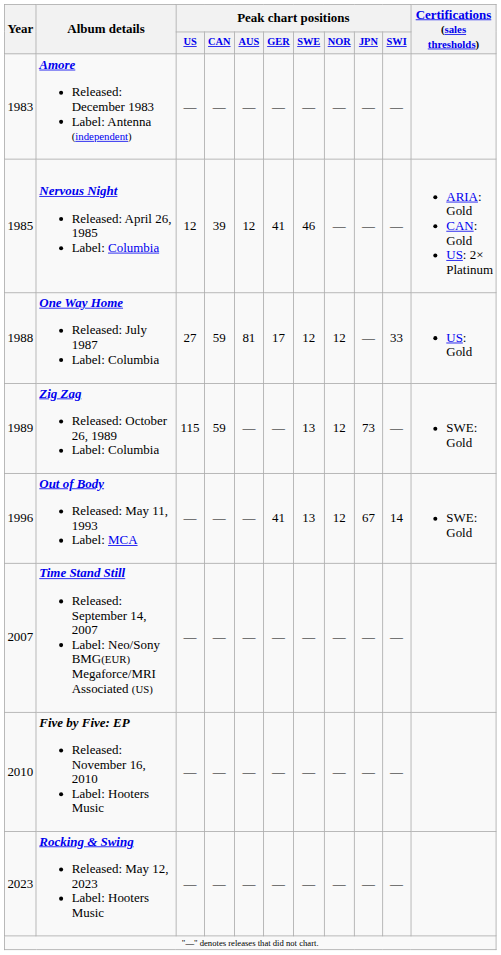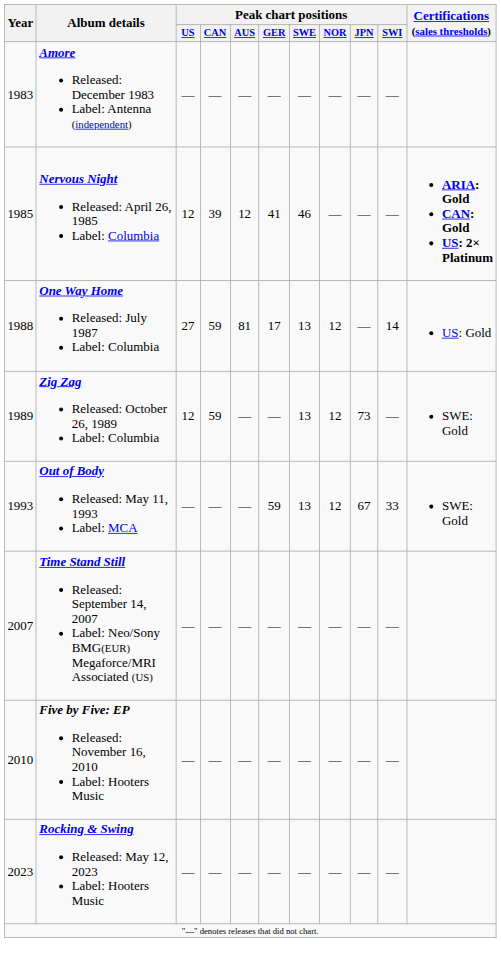 <table class="wikitable">
 <tr>
 <th rowspan="2">Year</th>
 <th style="width:210px;" rowspan="2">Album details</th>
 <th colspan="8">Peak chart positions</th>
 <th rowspan="2"><a href='#'>Certifications</a><br><small>(<a href='#'>sales thresholds</a>)</small></th>
 </tr>
 <tr>
 <th style="width:3em;font-size:80%"><a href='#'>US</a><br></th>
 <th style="width:3em;font-size:80%"><a href='#'>CAN</a><br></th>
 <th style="width:3em;font-size:80%"><a href='#'>AUS</a><br></th>
 <th style="width:3em;font-size:80%"><a href='#'>GER</a><br></th>
 <th style="width:3em;font-size:80%"><a href='#'>SWE</a><br></th>
 <th style="width:3em;font-size:80%"><a href='#'>NOR</a><br></th>
 <th style="width:3em;font-size:80%"><a href='#'>JPN</a><br></th>
 <th style="width:3em;font-size:80%"><a href='#'>SWI</a><br></th>
 </tr>
 <tr>
 <td>1983</td>
 <td align="left"><strong><em><a href='#'>Amore</a></em></strong><br><ul><li>Released: December 1983</li><li>Label: Antenna <small>(<a href='#'>independent</a>)</small></li></ul></td>
 <td style="text-align:center;">—</td>
 <td style="text-align:center;">—</td>
 <td style="text-align:center;">—</td>
 <td style="text-align:center;">—</td>
 <td style="text-align:center;">—</td>
 <td style="text-align:center;">—</td>
 <td style="text-align:center;">—</td>
 <td style="text-align:center;">—</td>
 <td align="left"></td>
 </tr>
 <tr>
 <td>1985</td>
 <td align="left"><strong><em><a href='#'>Nervous Night</a></em></strong><br><ul><li>Released: April 26, 1985</li><li>Label: <a href='#'>Columbia</a></li></ul></td>
 <td style="text-align:center;">12</td>
 <td style="text-align:center;">39</td>
 <td style="text-align:center;">12</td>
 <td style="text-align:center;">41</td>
 <td style="text-align:center;">46</td>
 <td style="text-align:center;">—</td>
 <td style="text-align:center;">—</td>
 <td style="text-align:center;">—</td>
-<td align="left"><br><ul><li><a href='#'>ARIA</a>: Gold</li><li><a href='#'>CAN</a>: Gold</li><li><a href='#'>US</a>: 2× Platinum</li></ul></td>
+<td align="left"><strong><br><ul><li><a href='#'>ARIA</a>: Gold</li><li><a href='#'>CAN</a>: Gold</li><li><a href='#'>US</a>: 2× Platinum</li></ul></strong></td>
 </tr>
 <tr>
 <td>1988</td>
 <td align="left"><strong><em><a href='#'>One Way Home</a></em></strong><br><ul><li>Released: July 1987</li><li>Label: Columbia</li></ul></td>
 <td style="text-align:center;">27</td>
 <td style="text-align:center;">59</td>
 <td style="text-align:center;">81</td>
 <td style="text-align:center;">17</td>
-<td style="text-align:center;">12</td>
+<td style="text-align:center;">13</td>
 <td style="text-align:center;">12</td>
 <td style="text-align:center;">—</td>
-<td style="text-align:center;">33</td>
+<td style="text-align:center;">14</td>
 <td align="left"><br><ul><li><a href='#'>US</a>: Gold</li></ul></td>
 </tr>
 <tr>
 <td>1989</td>
 <td align="left"><strong><em><a href='#'>Zig Zag</a></em></strong><br><ul><li>Released: October 26, 1989</li><li>Label: Columbia</li></ul></td>
-<td style="text-align:center;">115</td>
+<td style="text-align:center;">12</td>
 <td style="text-align:center;">59</td>
 <td style="text-align:center;">—</td>
 <td style="text-align:center;">—</td>
 <td style="text-align:center;">13</td>
 <td style="text-align:center;">12</td>
 <td style="text-align:center;">73<br></td>
 <td style="text-align:center;">—</td>
 <td align="left"><br><ul><li>SWE: Gold</li></ul></td>
 </tr>
 <tr>
-<td>1996</td>
+<td>1993</td>
 <td align="left"><strong><em><a href='#'>Out of Body</a></em></strong><br><ul><li>Released: May 11, 1993</li><li>Label: <a href='#'>MCA</a></li></ul></td>
 <td style="text-align:center;">—</td>
 <td style="text-align:center;">—</td>
 <td style="text-align:center;">—</td>
-<td style="text-align:center;">41</td>
+<td style="text-align:center;">59</td>
 <td style="text-align:center;">13</td>
 <td style="text-align:center;">12</td>
 <td style="text-align:center;">67<br></td>
-<td style="text-align:center;">14</td>
+<td style="text-align:center;">33</td>
 <td align="left"><br><ul><li>SWE: Gold</li></ul></td>
 </tr>
 <tr>
 <td>2007</td>
 <td align="left"><strong><em><a href='#'>Time Stand Still</a></em></strong><br><ul><li>Released: September 14, 2007</li><li>Label: Neo/Sony BMG<small>(EUR)</small><br>Megaforce/MRI Associated <small>(US)</small></li></ul></td>
 <td style="text-align:center;">—</td>
 <td style="text-align:center;">—</td>
 <td style="text-align:center;">—</td>
 <td style="text-align:center;">—</td>
 <td style="text-align:center;">—</td>
 <td style="text-align:center;">—</td>
 <td style="text-align:center;">—</td>
 <td style="text-align:center;">—</td>
 <td align="left"></td>
 </tr>
 <tr>
 <td>2010</td>
 <td><strong><em>Five by Five: EP</em></strong><br><ul><li>Released: November 16, 2010</li><li>Label: Hooters Music</li></ul></td>
 <td style="text-align:center;">—</td>
 <td style="text-align:center;">—</td>
 <td style="text-align:center;">—</td>
 <td style="text-align:center;">—</td>
 <td style="text-align:center;">—</td>
 <td style="text-align:center;">—</td>
 <td style="text-align:center;">—</td>
 <td style="text-align:center;">—</td>
 <td align="left"></td>
 </tr>
 <tr>
 <td>2023</td>
 <td><strong><em><a href='#'>Rocking & Swing</a></em></strong><br><ul><li>Released: May 12, 2023</li><li>Label: Hooters Music</li></ul></td>
 <td style="text-align:center;">—</td>
 <td style="text-align:center;">—</td>
 <td style="text-align:center;">—</td>
 <td style="text-align:center;">—</td>
 <td style="text-align:center;">—</td>
 <td style="text-align:center;">—</td>
 <td style="text-align:center;">—</td>
 <td style="text-align:center;">—</td>
 <td align="left"></td>
 </tr>
 <tr>
 <td colspan="13" style="text-align:center; font-size:8pt;">"—" denotes releases that did not chart.</td>
 </tr>
 </table>
